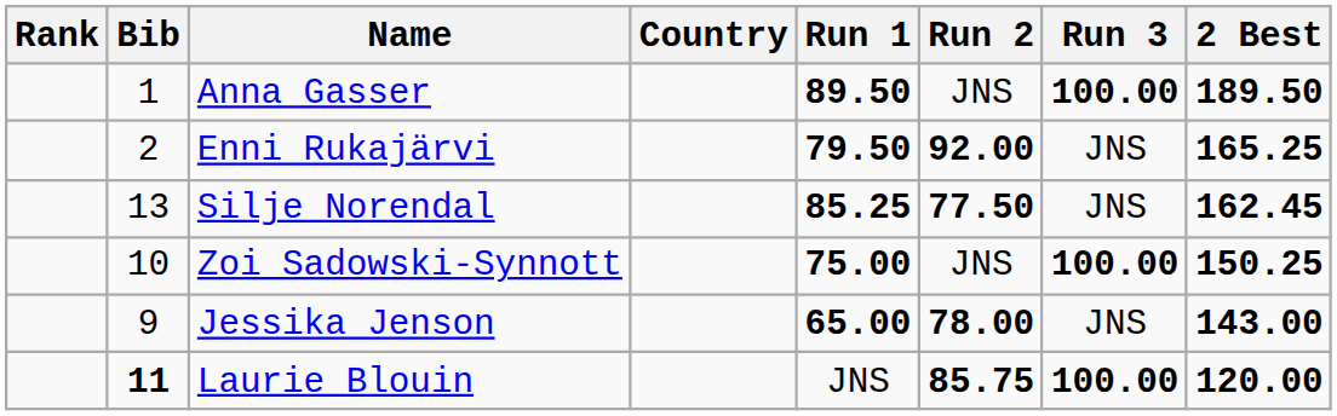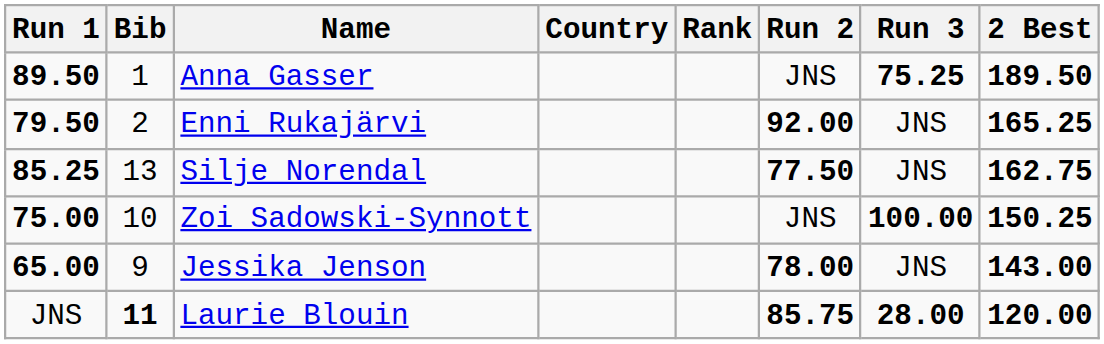 <table class="wikitable sortable" style="text-align:center">
 <tr>
-<th>Rank</th>
+<th>Run 1</th>
 <th>Bib</th>
 <th>Name</th>
 <th>Country</th>
-<th>Run 1</th>
+<th>Rank</th>
 <th>Run 2</th>
 <th>Run 3</th>
 <th>2 Best</th>
 </tr>
 <tr>
-<td></td>
+<td><strong>89.50</strong></td>
 <td>1</td>
 <td align=left><a href='#'>Anna Gasser</a></td>
 <td align=left></td>
-<td><strong>89.50</strong></td>
+<td></td>
 <td>JNS</td>
-<td><strong>100.00</strong></td>
+<td><strong>75.25</strong></td>
 <td><strong>189.50</strong></td>
 </tr>
 <tr>
-<td></td>
+<td><strong>79.50</strong></td>
 <td>2</td>
 <td align=left><a href='#'>Enni Rukajärvi</a></td>
 <td align=left></td>
-<td><strong>79.50</strong></td>
+<td></td>
 <td><strong>92.00</strong></td>
 <td>JNS</td>
 <td><strong>165.25</strong></td>
 </tr>
 <tr>
-<td></td>
+<td><strong>85.25</strong></td>
 <td>13</td>
 <td align=left><a href='#'>Silje Norendal</a></td>
 <td align=left></td>
-<td><strong>85.25</strong></td>
+<td></td>
 <td><strong>77.50</strong></td>
 <td>JNS</td>
-<td><strong>162.45</strong></td>
+<td><strong>162.75</strong></td>
 </tr>
 <tr>
-<td></td>
+<td><strong>75.00</strong></td>
 <td>10</td>
 <td align=left><a href='#'>Zoi Sadowski-Synnott</a></td>
 <td align=left></td>
-<td><strong>75.00</strong></td>
+<td></td>
 <td>JNS</td>
 <td><strong>100.00</strong></td>
 <td><strong>150.25</strong></td>
 </tr>
 <tr>
-<td></td>
+<td><strong>65.00</strong></td>
 <td>9</td>
 <td align=left><a href='#'>Jessika Jenson</a></td>
 <td align=left></td>
-<td><strong>65.00</strong></td>
+<td></td>
 <td><strong>78.00</strong></td>
 <td>JNS</td>
 <td><strong>143.00</strong></td>
 </tr>
 <tr>
-<td></td>
+<td>JNS</td>
 <td><strong>11</strong></td>
 <td align=left><a href='#'>Laurie Blouin</a></td>
 <td align=left></td>
-<td>JNS</td>
+<td></td>
 <td><strong>85.75</strong></td>
-<td><strong>100.00</strong></td>
+<td><strong>28.00</strong></td>
 <td><strong>120.00</strong></td>
 </tr>
 </table>
